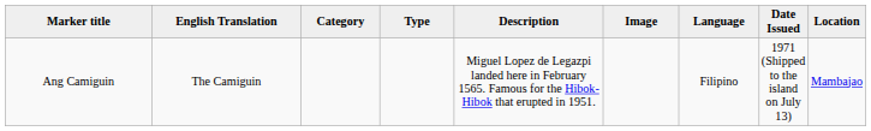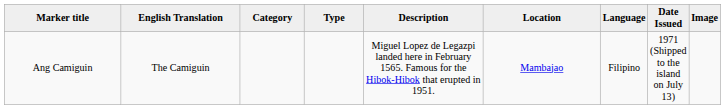 <table class="wikitable" style="width:90%; text-align:center;">
 <tr>
 <th style="width:20%; background:#efefef;">Marker title</th>
 <th style="width:20%; background:#efefef;">English Translation</th>
 <th style="width:10%; background:#efefef;">Category</th>
 <th style="width:10%; background:#efefef;">Type</th>
 <th style="width:20%; background:#efefef;">Description</th>
-<th style="width:10%; background:#efefef;">Image</th>
+<th style="width:20%; background:#efefef;">Location</th>
 <th style="width:10%; background:#efefef;">Language</th>
 <th style="width:10%; background:#efefef;">Date Issued</th>
-<th style="width:20%; background:#efefef;">Location</th>
+<th style="width:10%; background:#efefef;">Image</th>
 </tr>
 <tr>
 <td>Ang Camiguin</td>
 <td>The Camiguin</td>
 <td></td>
 <td></td>
 <td>Miguel Lopez de Legazpi landed here in February 1565. Famous for the <a href='#'>Hibok-Hibok</a> that erupted in 1951.</td>
-<td></td>
+<td><a href='#'>Mambajao</a></td>
 <td>Filipino</td>
 <td>1971 (Shipped to the island on July 13)</td>
-<td><a href='#'>Mambajao</a></td>
+<td></td>
 </tr>
 </table>
